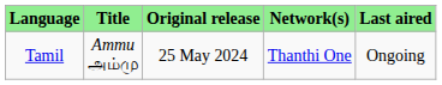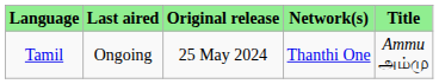 <table class="wikitable" style="text-align:center;">
 <tr>
 <th style="background:LightGreen;">Language</th>
-<th style="background:LightGreen;">Title</th>
+<th style="background:LightGreen;">Last aired</th>
 <th style="background:LightGreen;">Original release</th>
 <th style="background:LightGreen;">Network(s)</th>
-<th style="background:LightGreen;">Last aired</th>
+<th style="background:LightGreen;">Title</th>
 </tr>
 <tr>
 <td><a href='#'>Tamil</a></td>
-<td><em>Ammu</em> <br> அம்மு</td>
+<td>Ongoing</td>
 <td>25 May 2024</td>
 <td><a href='#'>Thanthi One</a></td>
-<td>Ongoing</td>
+<td><em>Ammu</em> <br> அம்மு</td>
 </tr>
 </table>
